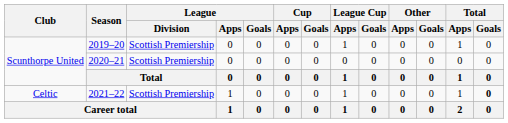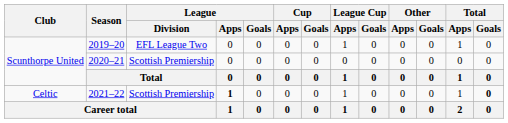 <table class="wikitable" style="text-align:center;">
 <tr>
 <th rowspan="2">Club</th>
 <th rowspan="2">Season</th>
 <th colspan="3">League</th>
 <th colspan="2">Cup</th>
 <th colspan="2">League Cup</th>
 <th colspan="2">Other</th>
 <th colspan="2">Total</th>
 </tr>
 <tr>
 <th>Division</th>
 <th>Apps</th>
 <th>Goals</th>
 <th>Apps</th>
 <th>Goals</th>
 <th>Apps</th>
 <th>Goals</th>
 <th>Apps</th>
 <th>Goals</th>
 <th>Apps</th>
 <th>Goals</th>
 </tr>
 <tr>
 <td rowspan="3"><a href='#'>Scunthorpe United</a></td>
 <td><a href='#'>2019–20</a></td>
-<td><a href='#'>Scottish Premiership</a></td>
+<td><a href='#'>EFL League Two</a></td>
 <td>0</td>
 <td>0</td>
 <td>0</td>
 <td>0</td>
 <td>1</td>
 <td>0</td>
 <td>0</td>
 <td>0</td>
 <td>1</td>
 <td>0</td>
 </tr>
 <tr>
 <td><a href='#'>2020–21</a></td>
 <td><a href='#'>Scottish Premiership</a></td>
 <td>0</td>
 <td>0</td>
 <td>0</td>
 <td>0</td>
 <td>0</td>
 <td>0</td>
 <td>0</td>
 <td>0</td>
 <td>0</td>
 <td>0</td>
 </tr>
 <tr>
 <th colspan="2">Total</th>
 <th>0</th>
 <th>0</th>
 <th>0</th>
 <th>0</th>
 <th>1</th>
 <th>0</th>
 <th>0</th>
 <th>0</th>
 <th>1</th>
 <th>0</th>
 </tr>
 <tr>
 <td><a href='#'>Celtic</a></td>
 <td><a href='#'>2021–22</a></td>
 <td><a href='#'>Scottish Premiership</a></td>
-<td>1</td>
+<td><strong>1</strong></td>
 <td>0</td>
 <td>0</td>
 <td>0</td>
 <td>1</td>
 <td>0</td>
 <td>0</td>
 <td>0</td>
 <td>1</td>
 <td><strong>0</strong></td>
 </tr>
 <tr>
 <th colspan="3">Career total</th>
 <th>1</th>
 <th>0</th>
 <th>0</th>
 <th>0</th>
 <th>1</th>
 <th>0</th>
 <th>0</th>
 <th>0</th>
 <th>2</th>
 <th>0</th>
 </tr>
 </table>
